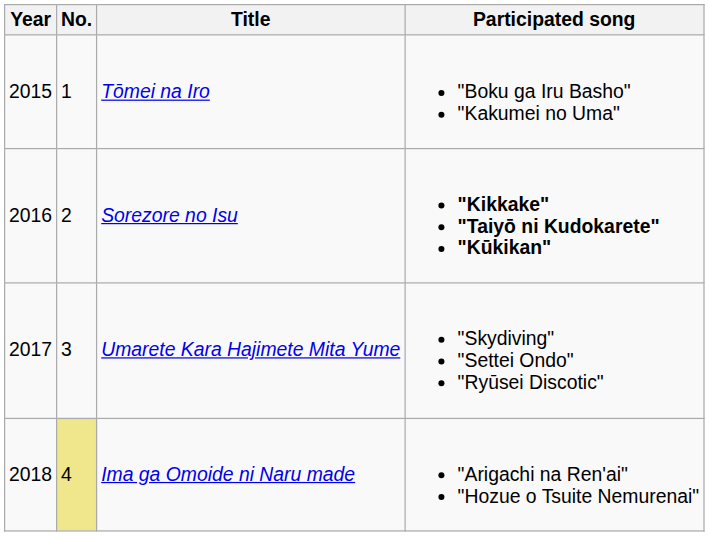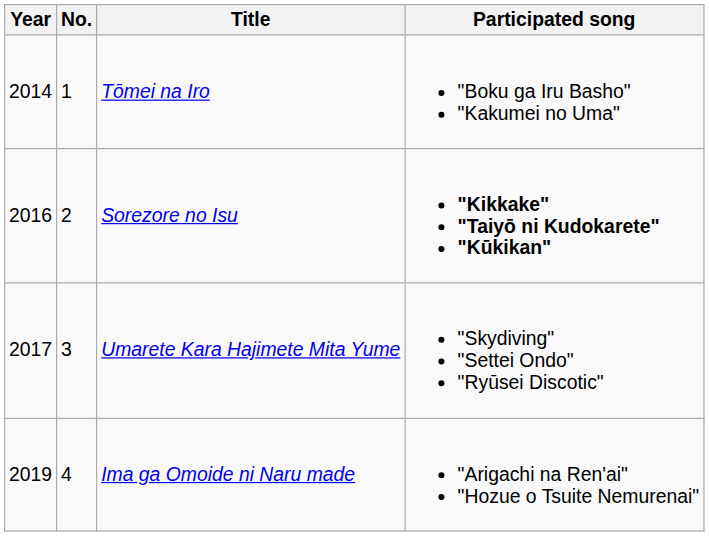 <table class="wikitable sortable">
 <tr>
 <th>Year</th>
 <th data-sort-type="number">No.</th>
 <th>Title</th>
 <th class="unsortable">Participated song</th>
 </tr>
 <tr>
-<td>2015</td>
+<td>2014</td>
 <td>1</td>
 <td><em><a href='#'>Tōmei na Iro</a></em></td>
 <td><br><ul><li>"Boku ga Iru Basho"</li><li>"Kakumei no Uma"</li></ul></td>
 </tr>
 <tr>
 <td>2016</td>
 <td>2</td>
 <td><em><a href='#'>Sorezore no Isu</a></em></td>
 <td><strong><br><ul><li>"Kikkake"</li><li>"Taiyō ni Kudokarete"</li><li>"Kūkikan"</li></ul></strong></td>
 </tr>
 <tr>
 <td>2017</td>
 <td>3</td>
 <td><em><a href='#'>Umarete Kara Hajimete Mita Yume</a></em></td>
 <td><br><ul><li>"Skydiving"</li><li>"Settei Ondo"</li><li>"Ryūsei Discotic"</li></ul></td>
 </tr>
 <tr>
-<td>2018</td>
-<td style="background: khaki;">4</td>
+<td>2019</td>
+<td>4</td>
 <td><em><a href='#'>Ima ga Omoide ni Naru made</a></em></td>
 <td><br><ul><li>"Arigachi na Ren'ai"</li><li>"Hozue o Tsuite Nemurenai"</li></ul></td>
 </tr>
 </table>
